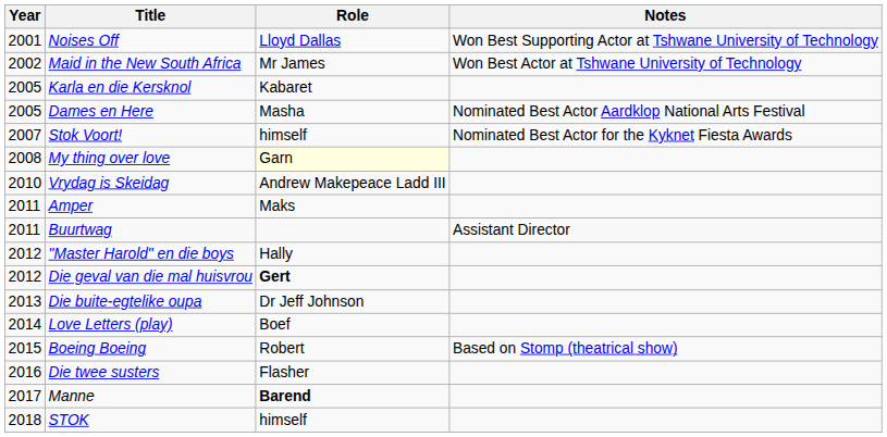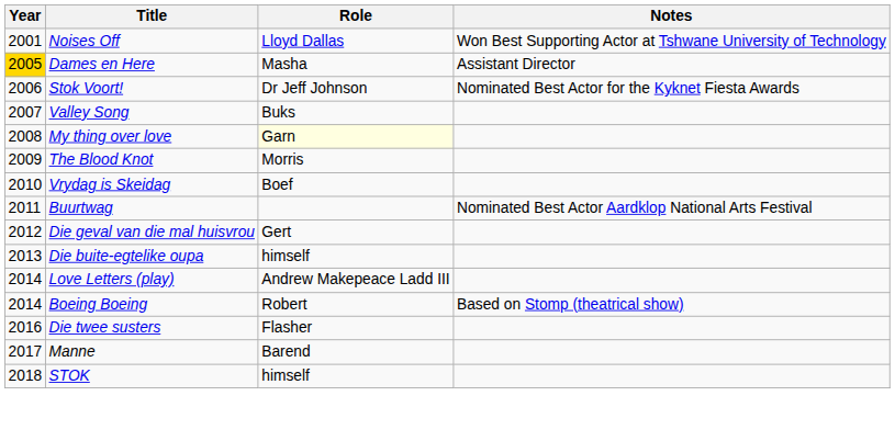 <table class="wikitable sortable">
 <tr>
 <th>Year</th>
 <th>Title</th>
 <th>Role</th>
 <th>Notes</th>
 </tr>
 <tr>
 <td>2001</td>
 <td><em><a href='#'>Noises Off</a></em></td>
 <td><a href='#'>Lloyd Dallas</a></td>
 <td>Won Best Supporting Actor at <a href='#'>Tshwane University of Technology</a></td>
 </tr>
 <tr>
-<td>2002</td>
-<td><em><a href='#'>Maid in the New South Africa</a></em> </td>
-<td>Mr James</td>
-<td>Won Best Actor at <a href='#'>Tshwane University of Technology</a></td>
+<td style="background: gold;">2005</td>
+<td><em><a href='#'>Dames en Here</a></em></td>
+<td>Masha</td>
+<td>Assistant Director</td>
 </tr>
 <tr>
-<td>2005</td>
-<td><em><a href='#'>Karla en die Kersknol</a></em> </td>
-<td>Kabaret</td>
-<td></td>
-</tr>
-<tr>
-<td>2005</td>
-<td><em><a href='#'>Dames en Here</a></em></td>
-<td>Masha</td>
-<td>Nominated Best Actor <a href='#'>Aardklop</a> National Arts Festival</td>
+<td>2006</td>
+<td><em><a href='#'>Stok Voort!</a></em></td>
+<td>Dr Jeff Johnson</td>
+<td>Nominated Best Actor for the <a href='#'>Kyknet</a> Fiesta Awards </td>
 </tr>
 <tr>
 <td>2007</td>
-<td><em><a href='#'>Stok Voort!</a></em></td>
-<td>himself</td>
-<td>Nominated Best Actor for the <a href='#'>Kyknet</a> Fiesta Awards </td>
+<td><em><a href='#'>Valley Song</a></em></td>
+<td>Buks</td>
+<td></td>
 </tr>
 <tr>
 <td>2008</td>
 <td><em><a href='#'>My thing over love</a></em></td>
 <td style="background: lightyellow;">Garn</td>
 <td></td>
 </tr>
 <tr>
-<td>2010</td>
-<td><em><a href='#'>Vrydag is Skeidag</a></em> </td>
-<td>Andrew Makepeace Ladd III</td>
+<td>2009</td>
+<td><em><a href='#'>The Blood Knot</a></em></td>
+<td>Morris</td>
 <td></td>
 </tr>
 <tr>
-<td>2011</td>
-<td><em><a href='#'>Amper</a></em> </td>
-<td>Maks</td>
+<td>2010</td>
+<td><em><a href='#'>Vrydag is Skeidag</a></em> </td>
+<td>Boef</td>
 <td></td>
 </tr>
 <tr>
 <td>2011</td>
 <td><em><a href='#'>Buurtwag</a></em></td>
 <td></td>
-<td>Assistant Director</td>
-</tr>
-<tr>
-<td>2012</td>
-<td><em><a href='#'>"Master Harold" en die boys</a></em></td>
-<td>Hally</td>
-<td></td>
+<td>Nominated Best Actor <a href='#'>Aardklop</a> National Arts Festival</td>
 </tr>
 <tr>
 <td>2012</td>
 <td><em><a href='#'>Die geval van die mal huisvrou</a></em></td>
-<td><strong>Gert</strong></td>
+<td>Gert</td>
 <td></td>
 </tr>
 <tr>
 <td>2013</td>
 <td><em><a href='#'>Die buite-egtelike oupa</a></em> </td>
-<td>Dr Jeff Johnson</td>
+<td>himself</td>
 <td></td>
 </tr>
 <tr>
 <td>2014</td>
 <td><em><a href='#'>Love Letters (play)</a></em></td>
-<td>Boef</td>
+<td>Andrew Makepeace Ladd III</td>
 <td></td>
 </tr>
 <tr>
-<td>2015</td>
+<td>2014</td>
 <td><em><a href='#'>Boeing Boeing</a></em> </td>
 <td>Robert</td>
 <td>Based on <a href='#'>Stomp (theatrical show)</a></td>
 </tr>
 <tr>
 <td>2016</td>
 <td><em><a href='#'>Die twee susters</a></em> </td>
 <td>Flasher</td>
 <td></td>
 </tr>
 <tr>
 <td>2017</td>
 <td><em>Manne</em> </td>
-<td><strong>Barend</strong></td>
+<td>Barend</td>
 <td></td>
 </tr>
 <tr>
 <td>2018</td>
 <td><em><a href='#'>STOK</a></em> </td>
 <td>himself</td>
 <td></td>
 </tr>
 </table>
